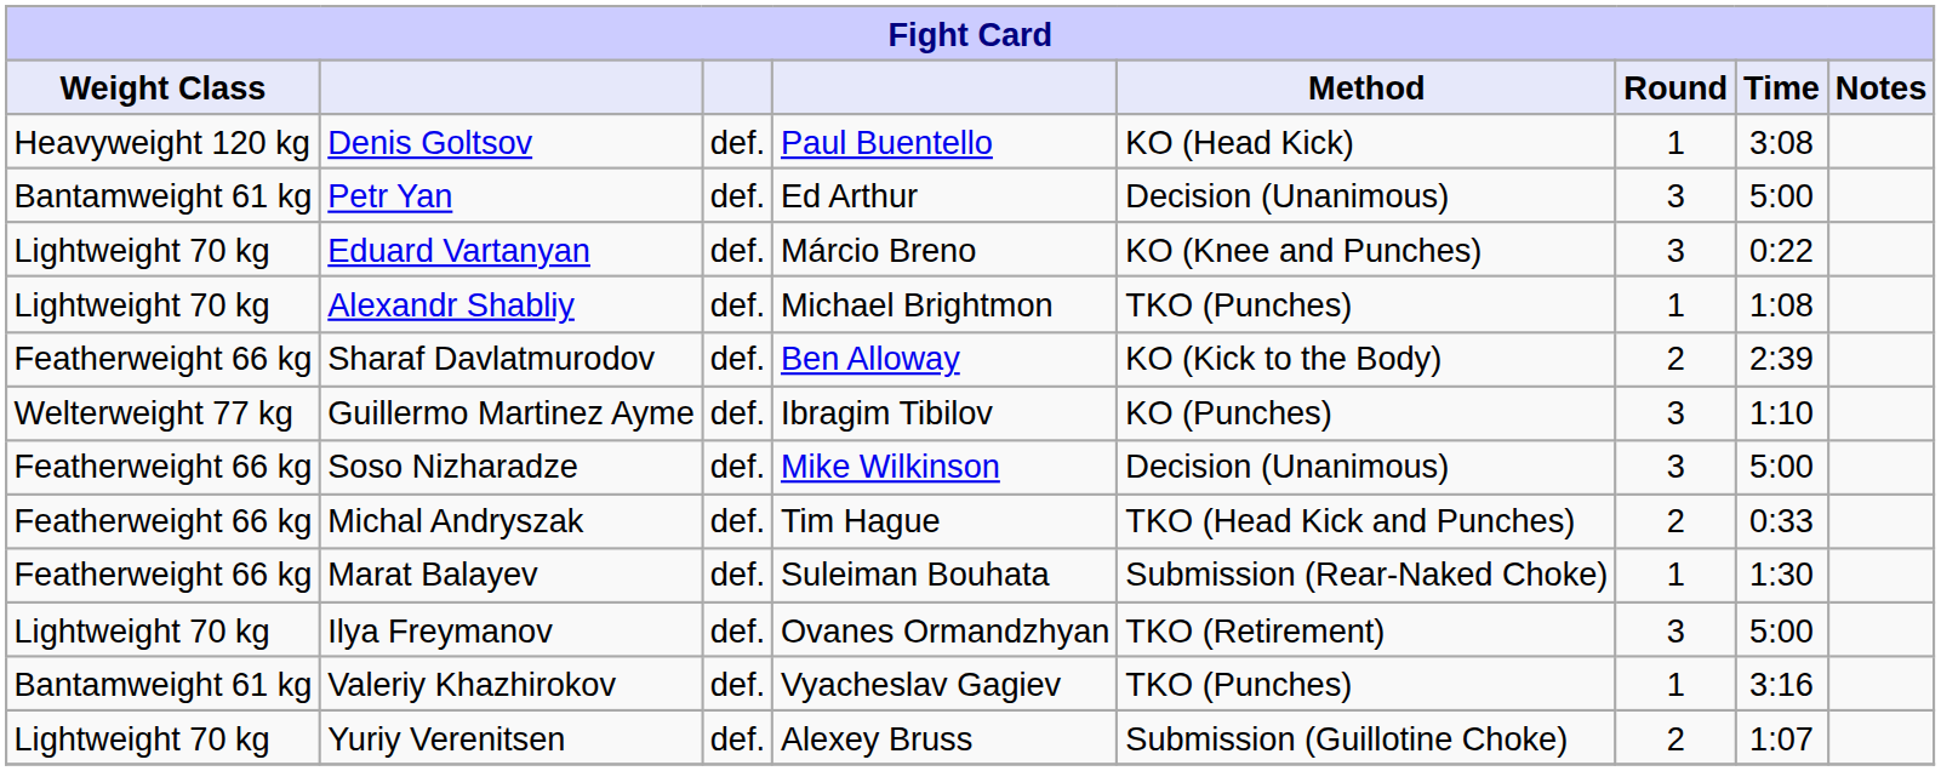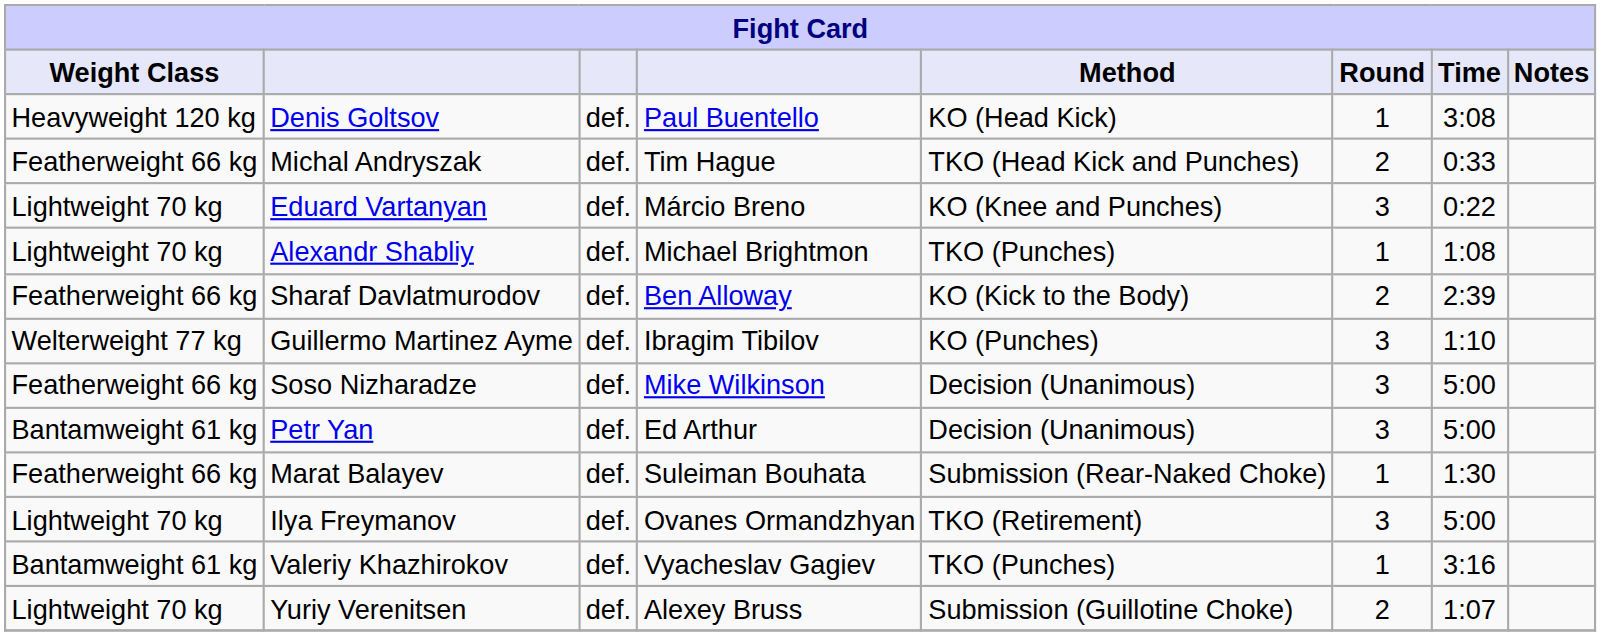 <table class="wikitable" style="font-size: 80%;">
 <tr>
 <th colspan="8" style="background-color: #ccf; color: #000080; text-align: center;"><strong>Fight Card</strong></th>
 </tr>
 <tr>
 <th colspan="1" style="background-color: #E6E8FA; color: #000000; text-align: center;">Weight Class</th>
 <th colspan="1" style="background-color: #E6E8FA; color: #000000; text-align: center;"></th>
 <th colspan="1" style="background-color: #E6E8FA; color: #000000; text-align: center;"></th>
 <th colspan="1" style="background-color: #E6E8FA; color: #000000; text-align: center;"></th>
 <th colspan="1" style="background-color: #E6E8FA; color: #000000; text-align: center;">Method</th>
 <th colspan="1" style="background-color: #E6E8FA; color: #000000; text-align: center;">Round</th>
 <th colspan="1" style="background-color: #E6E8FA; color: #000000; text-align: center;">Time</th>
 <th colspan="1" style="background-color: #E6E8FA; color: #000000; text-align: center;">Notes</th>
 </tr>
 <tr>
 <td>Heavyweight 120 kg</td>
 <td> <a href='#'>Denis Goltsov</a></td>
 <td>def.</td>
 <td> <a href='#'>Paul Buentello</a></td>
 <td>KO (Head Kick)</td>
 <td align=center>1</td>
 <td align=center>3:08</td>
 <td></td>
 </tr>
 <tr>
-<td>Bantamweight 61 kg</td>
-<td> <a href='#'>Petr Yan</a></td>
+<td>Featherweight 66 kg</td>
+<td> Michal Andryszak</td>
 <td>def.</td>
-<td> Ed Arthur</td>
-<td>Decision (Unanimous)</td>
-<td align=center>3</td>
-<td align=center>5:00</td>
+<td> Tim Hague</td>
+<td>TKO (Head Kick and Punches)</td>
+<td align=center>2</td>
+<td align=center>0:33</td>
 <td></td>
 </tr>
 <tr>
 <td>Lightweight 70 kg</td>
 <td> <a href='#'>Eduard Vartanyan</a></td>
 <td>def.</td>
 <td> Márcio Breno</td>
 <td>KO (Knee and Punches)</td>
 <td align=center>3</td>
 <td align=center>0:22</td>
 <td></td>
 </tr>
 <tr>
 <td>Lightweight 70 kg</td>
 <td> <a href='#'>Alexandr Shabliy</a></td>
 <td>def.</td>
 <td> Michael Brightmon</td>
 <td>TKO (Punches)</td>
 <td align=center>1</td>
 <td align=center>1:08</td>
 <td></td>
 </tr>
 <tr>
 <td>Featherweight 66 kg</td>
 <td> Sharaf Davlatmurodov</td>
 <td>def.</td>
 <td> <a href='#'>Ben Alloway</a></td>
 <td>KO (Kick to the Body)</td>
 <td align=center>2</td>
 <td align=center>2:39</td>
 <td></td>
 </tr>
 <tr>
 <td>Welterweight 77 kg</td>
 <td> Guillermo Martinez Ayme</td>
 <td>def.</td>
 <td> Ibragim Tibilov</td>
 <td>KO (Punches)</td>
 <td align=center>3</td>
 <td align=center>1:10</td>
 <td></td>
 </tr>
 <tr>
 <td>Featherweight 66 kg</td>
 <td> Soso Nizharadze</td>
 <td>def.</td>
 <td> <a href='#'>Mike Wilkinson</a></td>
 <td>Decision (Unanimous)</td>
 <td align=center>3</td>
 <td align=center>5:00</td>
 <td></td>
 </tr>
 <tr>
-<td>Featherweight 66 kg</td>
-<td> Michal Andryszak</td>
+<td>Bantamweight 61 kg</td>
+<td> <a href='#'>Petr Yan</a></td>
 <td>def.</td>
-<td> Tim Hague</td>
-<td>TKO (Head Kick and Punches)</td>
-<td align=center>2</td>
-<td align=center>0:33</td>
+<td> Ed Arthur</td>
+<td>Decision (Unanimous)</td>
+<td align=center>3</td>
+<td align=center>5:00</td>
 <td></td>
 </tr>
 <tr>
 <td>Featherweight 66 kg</td>
 <td> Marat Balayev</td>
 <td>def.</td>
 <td> Suleiman Bouhata</td>
 <td>Submission (Rear-Naked Choke)</td>
 <td align=center>1</td>
 <td align=center>1:30</td>
 <td></td>
 </tr>
 <tr>
 <td>Lightweight 70 kg</td>
 <td> Ilya Freymanov</td>
 <td>def.</td>
 <td> Ovanes Ormandzhyan</td>
 <td>TKO (Retirement)</td>
 <td align=center>3</td>
 <td align=center>5:00</td>
 <td></td>
 </tr>
 <tr>
 <td>Bantamweight 61 kg</td>
 <td> Valeriy Khazhirokov</td>
 <td>def.</td>
 <td> Vyacheslav Gagiev</td>
 <td>TKO (Punches)</td>
 <td align=center>1</td>
 <td align=center>3:16</td>
 <td></td>
 </tr>
 <tr>
 <td>Lightweight 70 kg</td>
 <td> Yuriy Verenitsen</td>
 <td>def.</td>
 <td> Alexey Bruss</td>
 <td>Submission (Guillotine Choke)</td>
 <td align=center>2</td>
 <td align=center>1:07</td>
 <td></td>
 </tr>
 <tr>
 </tr>
 </table>
